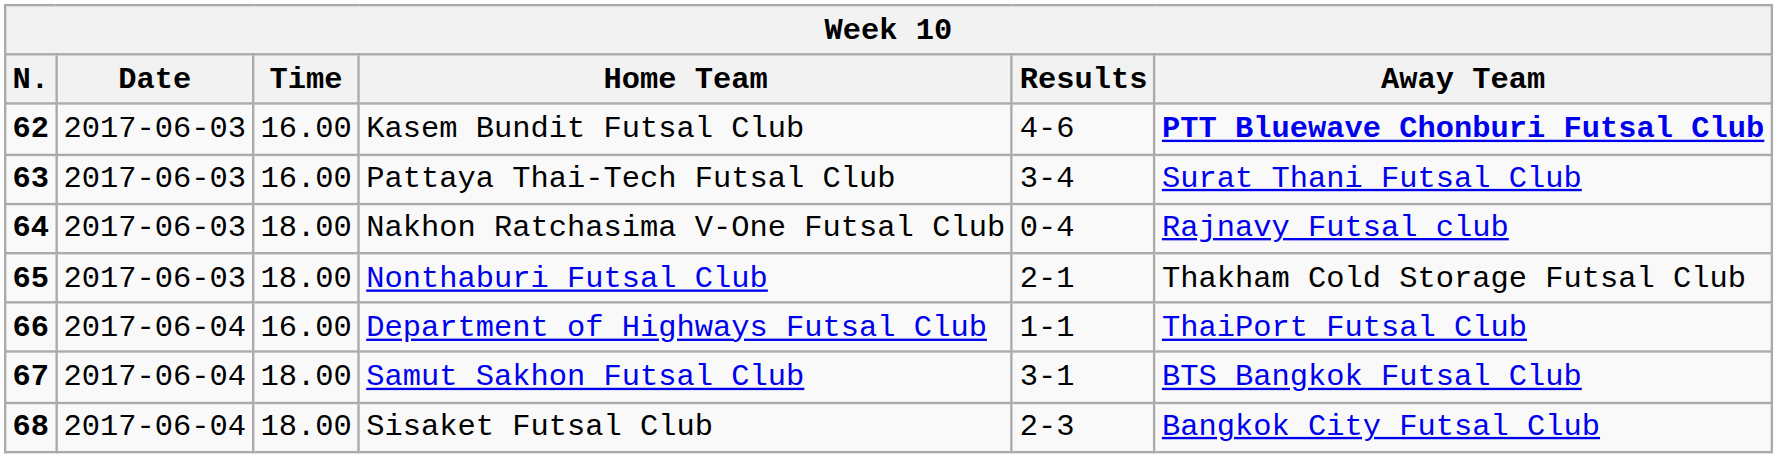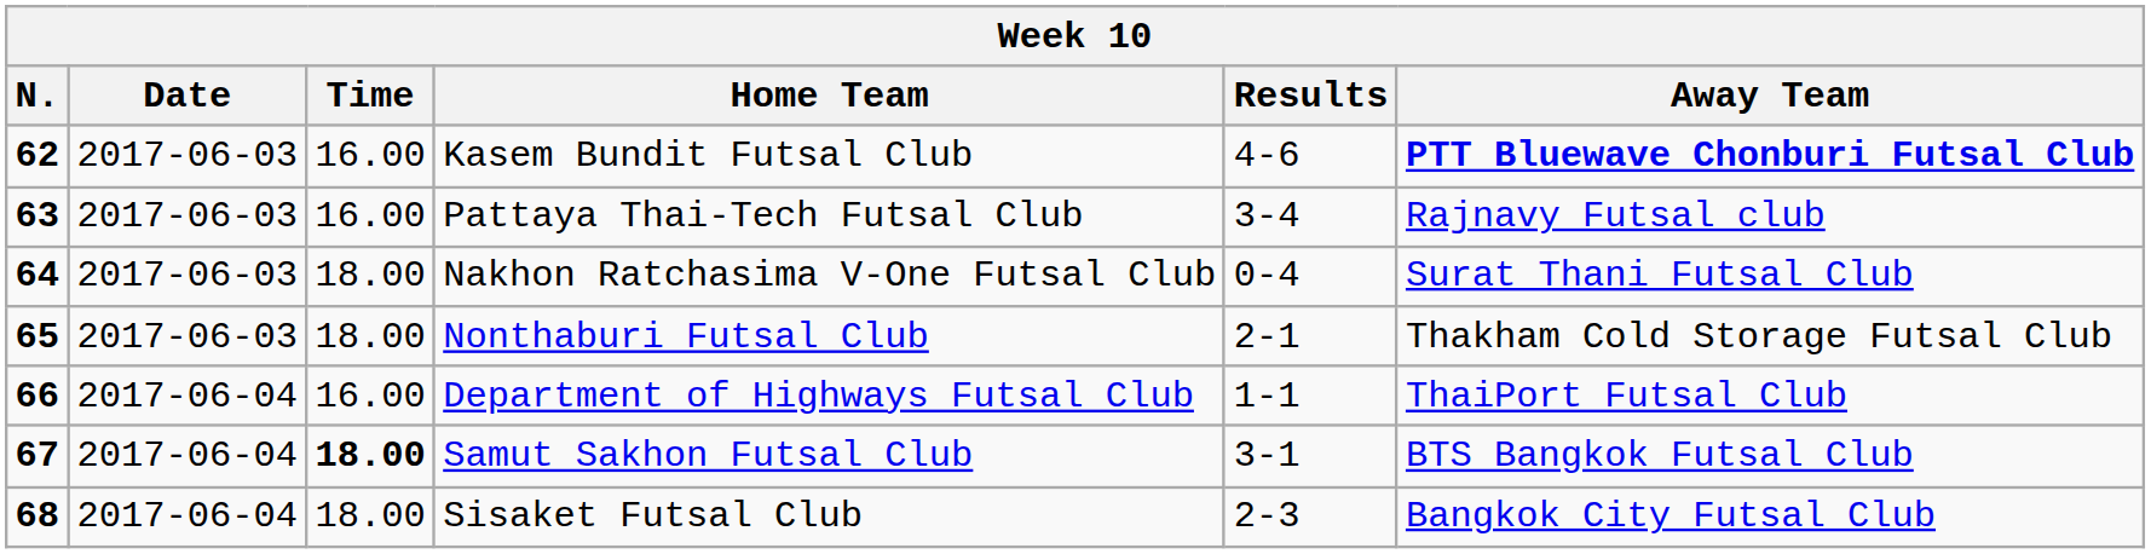 <table class="wikitable mw-collapsible mw-collapsed" style="min-width:50em">
 <tr>
 <th colspan="6">Week 10</th>
 </tr>
 <tr>
 <th>N.</th>
 <th>Date</th>
 <th>Time</th>
 <th>Home Team</th>
 <th>Results</th>
 <th>Away Team</th>
 </tr>
 <tr>
 <td><strong>62</strong></td>
 <td>2017-06-03</td>
 <td>16.00</td>
 <td>Kasem Bundit Futsal Club</td>
 <td>4-6</td>
 <td><strong><a href='#'>PTT Bluewave Chonburi Futsal Club</a></strong></td>
 </tr>
 <tr>
 <td><strong>63</strong></td>
 <td>2017-06-03</td>
 <td>16.00</td>
 <td>Pattaya Thai-Tech Futsal Club</td>
 <td>3-4</td>
-<td><a href='#'>Surat Thani Futsal Club</a></td>
+<td><a href='#'>Rajnavy Futsal club</a></td>
 </tr>
 <tr>
 <td><strong>64</strong></td>
 <td>2017-06-03</td>
 <td>18.00</td>
 <td>Nakhon Ratchasima V-One Futsal Club</td>
 <td>0-4</td>
-<td><a href='#'>Rajnavy Futsal club</a></td>
+<td><a href='#'>Surat Thani Futsal Club</a></td>
 </tr>
 <tr>
 <td><strong>65</strong></td>
 <td>2017-06-03</td>
 <td>18.00</td>
 <td><a href='#'>Nonthaburi Futsal Club</a></td>
 <td>2-1</td>
 <td>Thakham Cold Storage Futsal Club</td>
 </tr>
 <tr>
 <td><strong>66</strong></td>
 <td>2017-06-04</td>
 <td>16.00</td>
 <td><a href='#'>Department of Highways Futsal Club</a></td>
 <td>1-1</td>
 <td><a href='#'>ThaiPort Futsal Club</a></td>
 </tr>
 <tr>
 <td><strong>67</strong></td>
 <td>2017-06-04</td>
-<td>18.00</td>
+<td><strong>18.00</strong></td>
 <td><a href='#'>Samut Sakhon Futsal Club</a></td>
 <td>3-1</td>
 <td><a href='#'>BTS Bangkok Futsal Club</a></td>
 </tr>
 <tr>
 <td><strong>68</strong></td>
 <td>2017-06-04</td>
 <td>18.00</td>
 <td>Sisaket Futsal Club</td>
 <td>2-3</td>
 <td><a href='#'>Bangkok City Futsal Club</a></td>
 </tr>
 </table>
